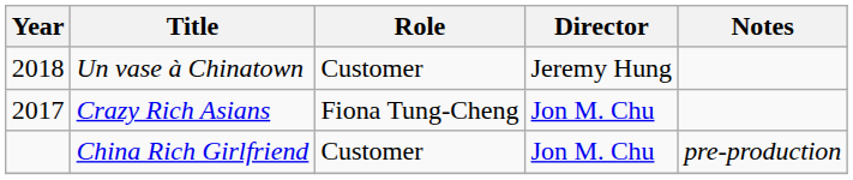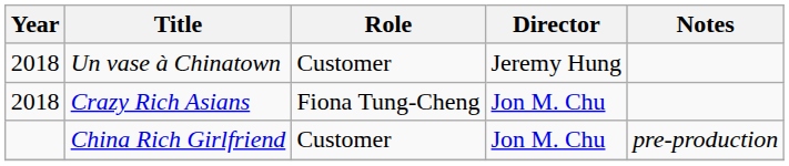 <table class="wikitable plainrowheaders sortable">
 <tr>
 <th scope="col">Year</th>
 <th scope="col">Title</th>
 <th scope="col">Role</th>
 <th scope="col">Director</th>
 <th class="unsortable">Notes</th>
 </tr>
 <tr>
 <td>2018</td>
 <td><em>Un vase à Chinatown</em></td>
 <td>Customer</td>
 <td>Jeremy Hung</td>
 <td></td>
 </tr>
 <tr>
-<td>2017</td>
+<td>2018</td>
 <td><em><a href='#'>Crazy Rich Asians</a></em></td>
 <td>Fiona Tung-Cheng</td>
 <td><a href='#'>Jon M. Chu</a></td>
 <td></td>
 </tr>
 <tr>
 <td></td>
 <td><em><a href='#'>China Rich Girlfriend</a></em></td>
 <td>Customer</td>
 <td><a href='#'>Jon M. Chu</a></td>
 <td><em>pre-production</em></td>
 </tr>
 <tr>
 </tr>
 </table>
